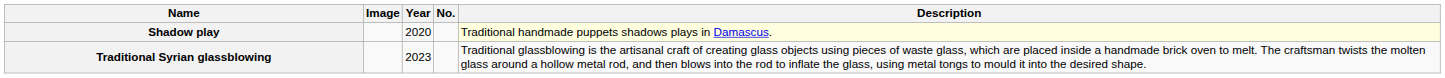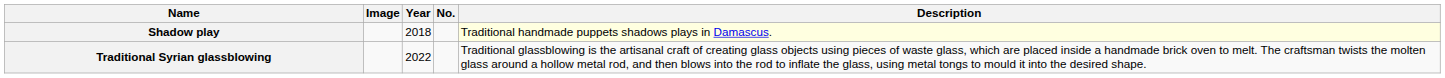 <table class="wikitable sortable plainrowheaders">
 <tr>
 <th style="width:25%">Name</th>
 <th class="unsortable">Image</th>
 <th>Year</th>
 <th>No.</th>
 <th class="unsortable">Description</th>
 </tr>
 <tr>
 <th scope="row">Shadow play</th>
 <td></td>
-<td>2020</td>
+<td>2018</td>
 <td></td>
 <td style="background: lightyellow;">Traditional handmade puppets shadows plays in <a href='#'>Damascus</a>.</td>
 </tr>
 <tr>
 <th scope="row">Traditional Syrian glassblowing</th>
 <td></td>
-<td>2023</td>
+<td>2022</td>
 <td></td>
 <td>Traditional glassblowing is the artisanal craft of creating glass objects using pieces of waste glass, which are placed inside a handmade brick oven to melt. The craftsman twists the molten glass around a hollow metal rod, and then blows into the rod to inflate the glass, using metal tongs to mould it into the desired shape.</td>
 </tr>
 </table>
